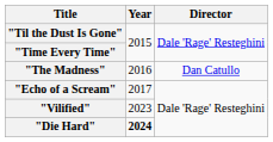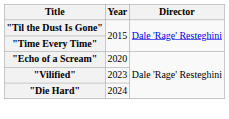 <table class="wikitable plainrowheaders" style="text-align: center">
 <tr>
 <th>Title</th>
 <th>Year</th>
 <th>Director</th>
 </tr>
 <tr>
 <th scope="row">"Til the Dust Is Gone"</th>
 <td rowspan="2">2015</td>
 <td rowspan="2"><a href='#'>Dale 'Rage' Resteghini</a></td>
 </tr>
 <tr>
 <th scope="row">"Time Every Time"</th>
 </tr>
 <tr>
-<th scope="row">"The Madness"</th>
-<td>2016</td>
-<td><a href='#'>Dan Catullo</a></td>
-</tr>
-<tr>
 <th scope="row">"Echo of a Scream"</th>
-<td>2017</td>
+<td>2020</td>
 <td rowspan="3">Dale 'Rage' Resteghini</td>
 </tr>
 <tr>
 <th scope="row">"Vilified"</th>
 <td>2023</td>
 </tr>
 <tr>
 <th scope="row">"Die Hard"</th>
-<td><strong>2024</strong></td>
+<td>2024</td>
 </tr>
 </table>
